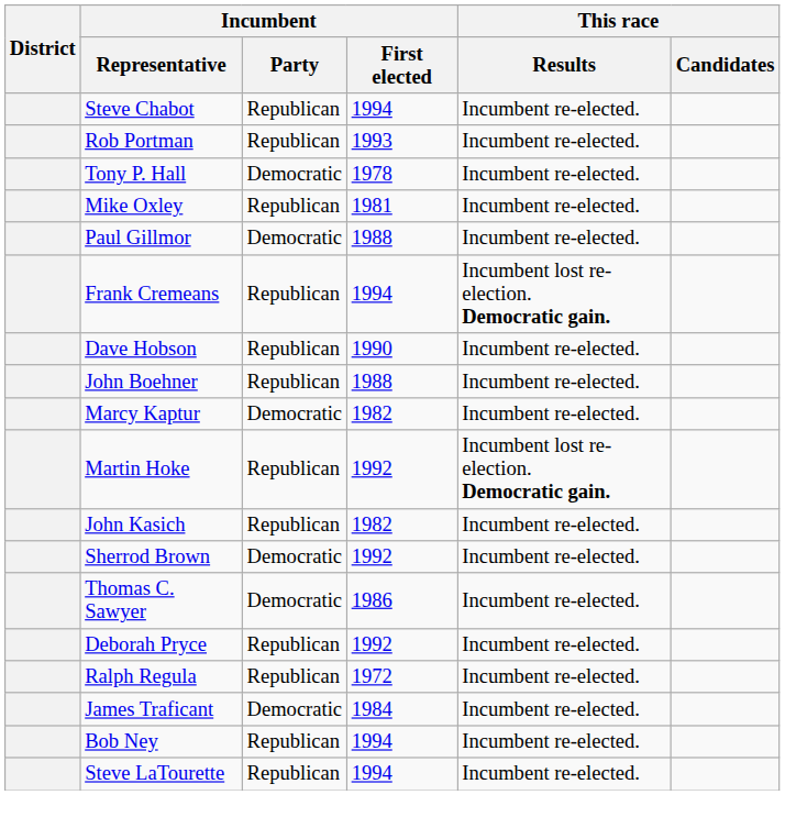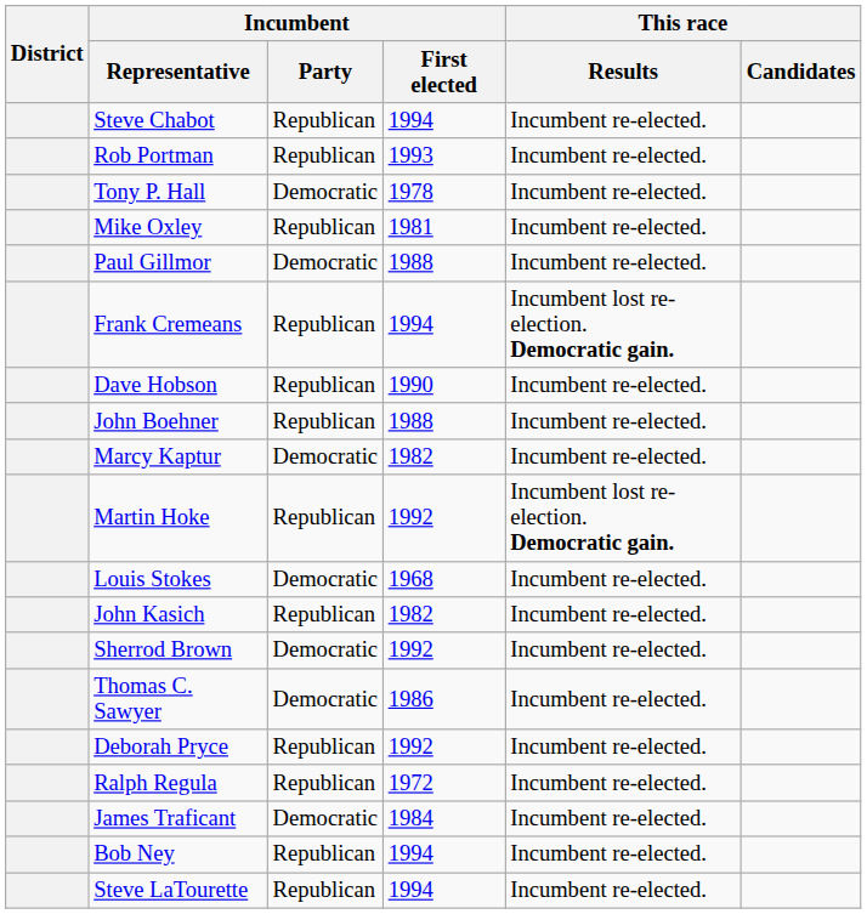 <table class=wikitable>
 <tr>
 <th rowspan=2>District</th>
 <th colspan=3>Incumbent</th>
 <th colspan=2>This race</th>
 </tr>
 <tr>
 <th>Representative</th>
 <th>Party</th>
 <th>First elected</th>
 <th>Results</th>
 <th>Candidates</th>
 </tr>
 <tr>
 <th></th>
 <td><a href='#'>Steve Chabot</a></td>
 <td>Republican</td>
 <td><a href='#'>1994</a></td>
 <td>Incumbent re-elected.</td>
 <td nowrap></td>
 </tr>
 <tr>
 <th></th>
 <td><a href='#'>Rob Portman</a></td>
 <td>Republican</td>
 <td><a href='#'>1993</a></td>
 <td>Incumbent re-elected.</td>
 <td nowrap></td>
 </tr>
 <tr>
 <th></th>
 <td><a href='#'>Tony P. Hall</a></td>
 <td>Democratic</td>
 <td><a href='#'>1978</a></td>
 <td>Incumbent re-elected.</td>
 <td nowrap></td>
 </tr>
 <tr>
 <th></th>
 <td><a href='#'>Mike Oxley</a></td>
 <td>Republican</td>
 <td><a href='#'>1981</a></td>
 <td>Incumbent re-elected.</td>
 <td nowrap></td>
 </tr>
 <tr>
 <th></th>
 <td><a href='#'>Paul Gillmor</a></td>
 <td>Democratic</td>
 <td><a href='#'>1988</a></td>
 <td>Incumbent re-elected.</td>
 <td nowrap></td>
 </tr>
 <tr>
 <th></th>
 <td><a href='#'>Frank Cremeans</a></td>
 <td>Republican</td>
 <td><a href='#'>1994</a></td>
 <td>Incumbent lost re-election.<br><strong>Democratic gain.</strong></td>
 <td nowrap></td>
 </tr>
 <tr>
 <th></th>
 <td><a href='#'>Dave Hobson</a></td>
 <td>Republican</td>
 <td><a href='#'>1990</a></td>
 <td>Incumbent re-elected.</td>
 <td nowrap></td>
 </tr>
 <tr>
 <th></th>
 <td><a href='#'>John Boehner</a></td>
 <td>Republican</td>
 <td><a href='#'>1988</a></td>
 <td>Incumbent re-elected.</td>
 <td nowrap></td>
 </tr>
 <tr>
 <th></th>
 <td><a href='#'>Marcy Kaptur</a></td>
 <td>Democratic</td>
 <td><a href='#'>1982</a></td>
 <td>Incumbent re-elected.</td>
 <td nowrap></td>
 </tr>
 <tr>
 <th></th>
 <td><a href='#'>Martin Hoke</a></td>
 <td>Republican</td>
 <td><a href='#'>1992</a></td>
 <td>Incumbent lost re-election.<br><strong>Democratic gain.</strong></td>
 <td nowrap></td>
 </tr>
 <tr>
 <th></th>
+<td><a href='#'>Louis Stokes</a></td>
+<td>Democratic</td>
+<td><a href='#'>1968</a></td>
+<td>Incumbent re-elected.</td>
+<td nowrap></td>
+</tr>
+<tr>
+<th></th>
 <td><a href='#'>John Kasich</a></td>
 <td>Republican</td>
 <td><a href='#'>1982</a></td>
 <td>Incumbent re-elected.</td>
 <td nowrap></td>
 </tr>
 <tr>
 <th></th>
 <td><a href='#'>Sherrod Brown</a></td>
 <td>Democratic</td>
 <td><a href='#'>1992</a></td>
 <td>Incumbent re-elected.</td>
 <td nowrap></td>
 </tr>
 <tr>
 <th></th>
 <td><a href='#'>Thomas C. Sawyer</a></td>
 <td>Democratic</td>
 <td><a href='#'>1986</a></td>
 <td>Incumbent re-elected.</td>
 <td nowrap></td>
 </tr>
 <tr>
 <th></th>
 <td><a href='#'>Deborah Pryce</a></td>
 <td>Republican</td>
 <td><a href='#'>1992</a></td>
 <td>Incumbent re-elected.</td>
 <td nowrap></td>
 </tr>
 <tr>
 <th></th>
 <td><a href='#'>Ralph Regula</a></td>
 <td>Republican</td>
 <td><a href='#'>1972</a></td>
 <td>Incumbent re-elected.</td>
 <td nowrap></td>
 </tr>
 <tr>
 <th></th>
 <td><a href='#'>James Traficant</a></td>
 <td>Democratic</td>
 <td><a href='#'>1984</a></td>
 <td>Incumbent re-elected.</td>
 <td nowrap></td>
 </tr>
 <tr>
 <th></th>
 <td><a href='#'>Bob Ney</a></td>
 <td>Republican</td>
 <td><a href='#'>1994</a></td>
 <td>Incumbent re-elected.</td>
 <td nowrap></td>
 </tr>
 <tr>
 <th></th>
 <td><a href='#'>Steve LaTourette</a></td>
 <td>Republican</td>
 <td><a href='#'>1994</a></td>
 <td>Incumbent re-elected.</td>
 <td nowrap></td>
 </tr>
 </table>
